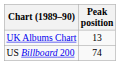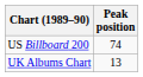 <table class="wikitable">
 <tr>
 <th>Chart (1989–90)</th>
 <th>Peak<br>position</th>
 </tr>
 <tr>
+<td>US <a href='#'><em>Billboard</em> 200</a></td>
+<td style="text-align:center;">74</td>
+</tr>
+<tr>
 <td><a href='#'>UK Albums Chart</a></td>
 <td style="text-align:center;">13</td>
 </tr>
-<tr>
-<td>US <a href='#'><em>Billboard</em> 200</a></td>
-<td style="text-align:center;">74</td>
-</tr>
 </table>
